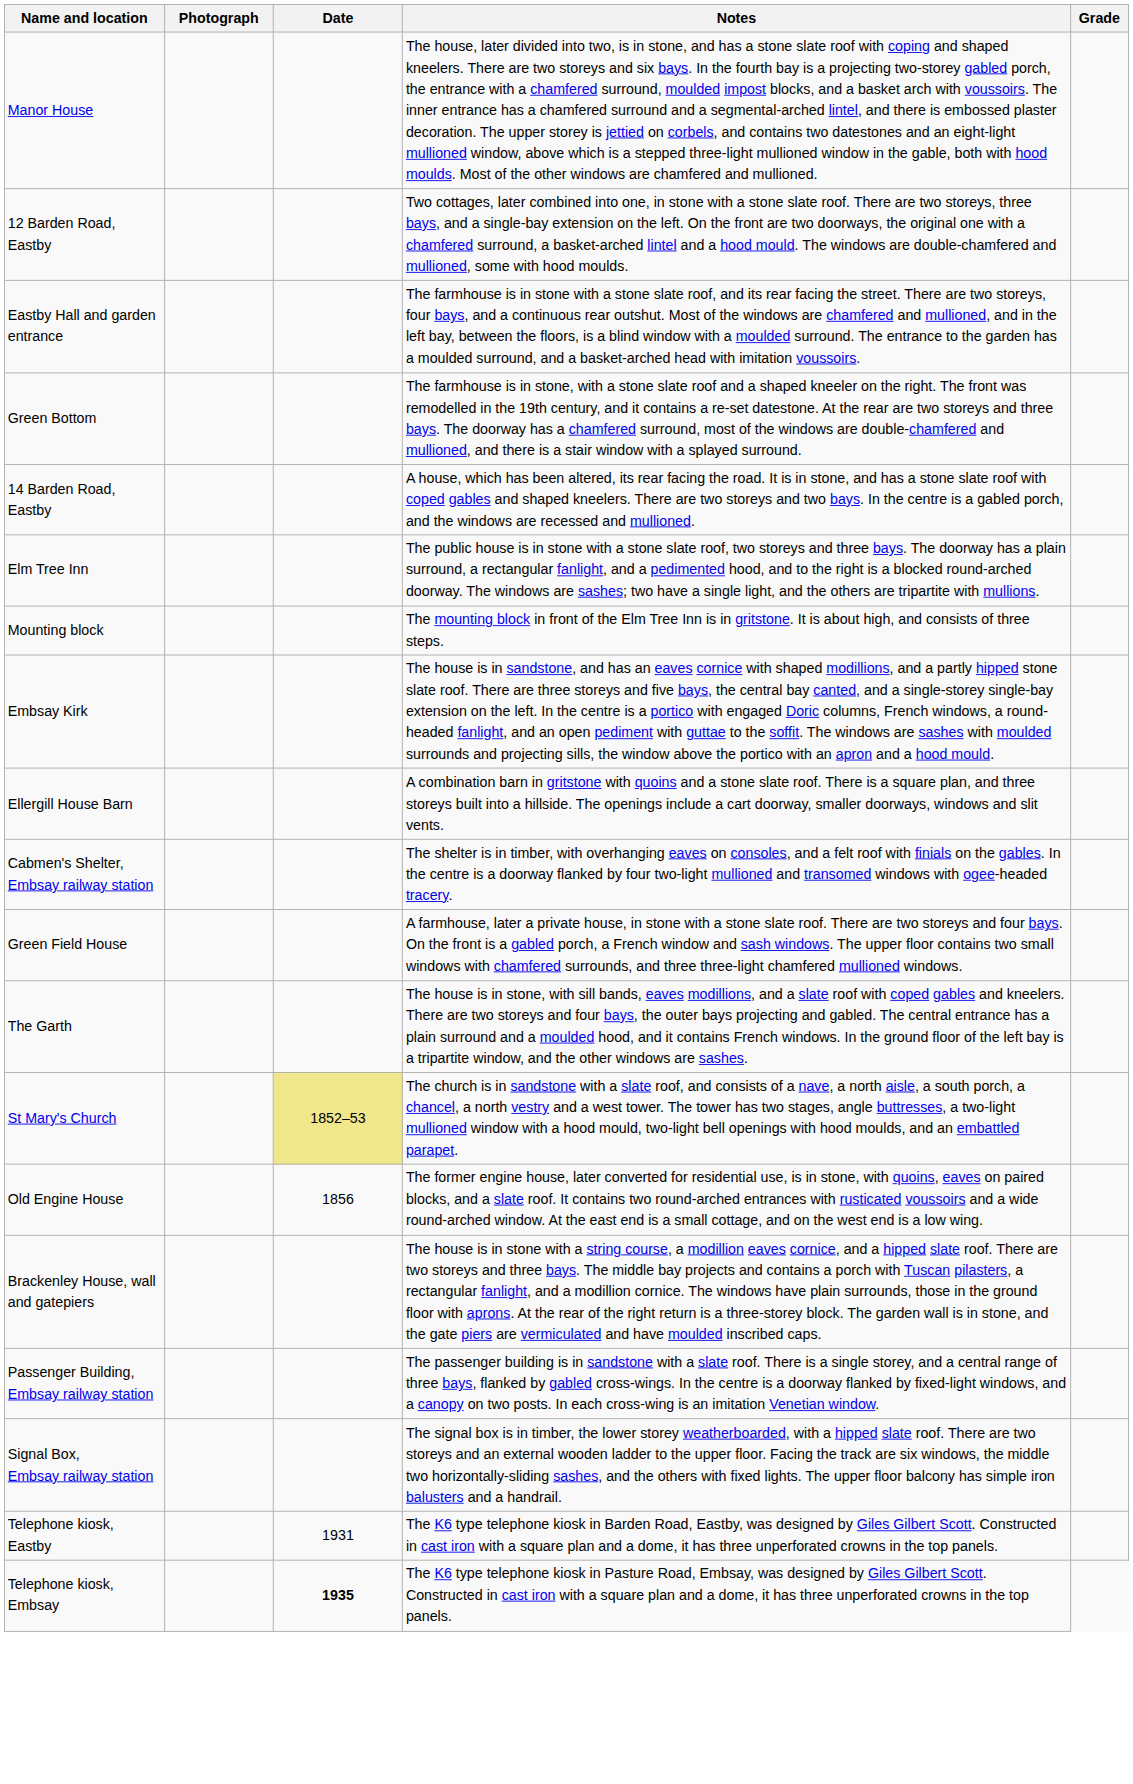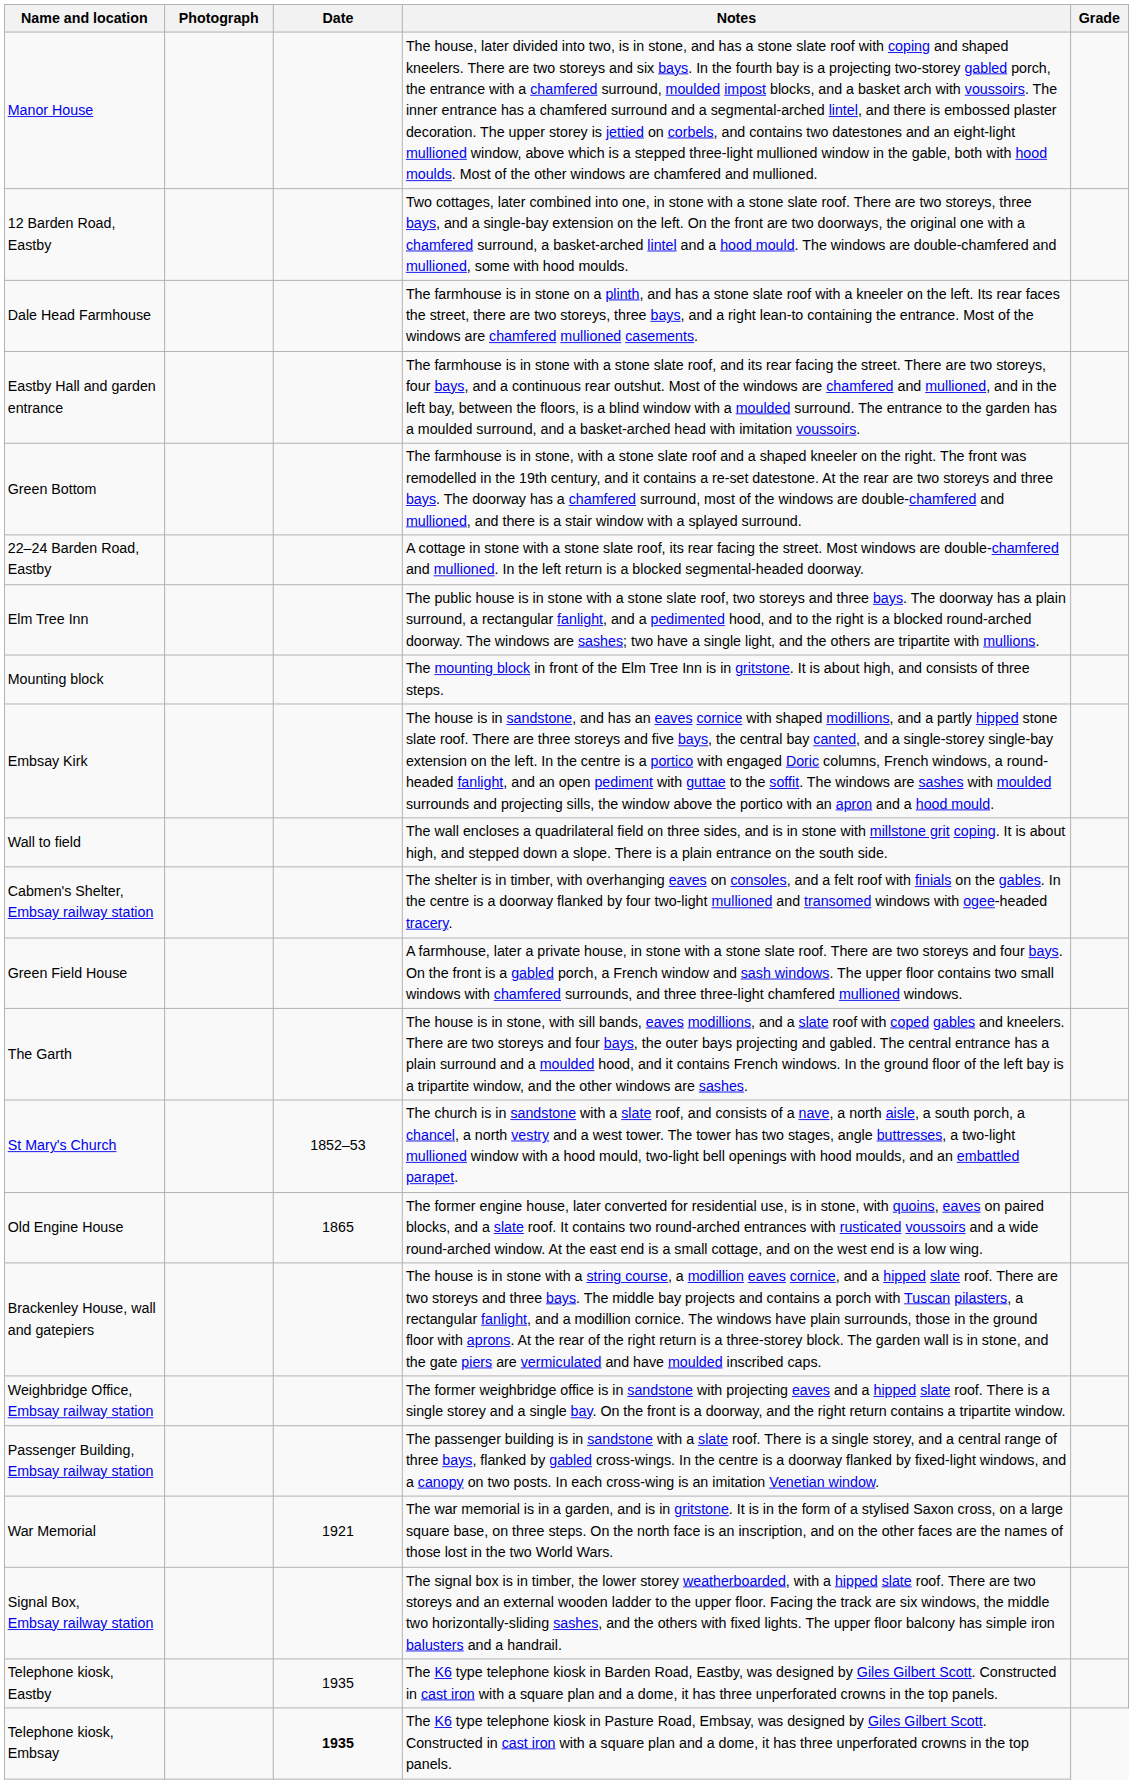 <table class="wikitable sortable plainrowheaders" style="width:100%; border:0px; text-align:left; line-height:150%">
 <tr>
 <th scope="col"  style="width:150px">Name and location</th>
 <th scope="col"  style="width:100px" class="unsortable">Photograph</th>
 <th scope="col"  style="width:120px">Date</th>
 <th scope="col"  style="width:650px" class="unsortable">Notes</th>
 <th scope="col"  style="width:50px">Grade</th>
 </tr>
 <tr>
 <td><a href='#'>Manor House</a><br><small></small></td>
 <td></td>
 <td align="center"></td>
 <td>The house, later divided into two, is in stone, and has a stone slate roof with <a href='#'>coping</a> and shaped kneelers.  There are two storeys and six <a href='#'>bays</a>.  In the fourth bay is a projecting two-storey <a href='#'>gabled</a> porch, the entrance with a <a href='#'>chamfered</a> surround, <a href='#'>moulded</a> <a href='#'>impost</a> blocks, and a basket arch with <a href='#'>voussoirs</a>.  The inner entrance has a chamfered surround and a segmental-arched <a href='#'>lintel</a>, and there is embossed plaster decoration.  The upper storey is <a href='#'>jettied</a> on <a href='#'>corbels</a>, and contains two datestones and an eight-light <a href='#'>mullioned</a> window, above which is a stepped three-light mullioned window in the gable, both with <a href='#'>hood moulds</a>.  Most of the other windows are chamfered and mullioned.</td>
 <td align="center" ></td>
 </tr>
 <tr>
 <td>12 Barden Road, Eastby<br><small></small></td>
 <td></td>
 <td align="center"></td>
 <td>Two cottages, later combined into one, in stone with a stone slate roof.  There are two storeys, three <a href='#'>bays</a>, and a single-bay extension on the left.  On the front are two doorways, the original one with a <a href='#'>chamfered</a> surround, a basket-arched <a href='#'>lintel</a> and a <a href='#'>hood mould</a>.  The windows are double-chamfered and <a href='#'>mullioned</a>, some with hood moulds.</td>
 <td align="center" ></td>
 </tr>
 <tr>
+<td>Dale Head Farmhouse<br><small></small></td>
+<td></td>
+<td align="center"></td>
+<td>The farmhouse is in stone on a <a href='#'>plinth</a>, and has a stone slate roof with a kneeler on the left.  Its rear faces the street, there are two storeys, three <a href='#'>bays</a>, and a right lean-to containing the entrance.  Most of the windows are <a href='#'>chamfered</a> <a href='#'>mullioned</a> <a href='#'>casements</a>.</td>
+<td align="center" ></td>
+</tr>
+<tr>
 <td>Eastby Hall and garden entrance<br><small></small></td>
 <td></td>
 <td align="center"></td>
 <td>The farmhouse is in stone with a stone slate roof, and its rear facing the street.  There are two storeys, four <a href='#'>bays</a>, and a continuous rear outshut.  Most of the windows are <a href='#'>chamfered</a> and <a href='#'>mullioned</a>, and in the left bay, between the floors, is a blind window with a <a href='#'>moulded</a> surround.  The entrance to the garden has a moulded surround, and a basket-arched head with imitation <a href='#'>voussoirs</a>.</td>
 <td align="center" ></td>
 </tr>
 <tr>
 <td>Green Bottom<br><small></small></td>
 <td></td>
 <td align="center"></td>
 <td>The farmhouse is in stone, with a stone slate roof and a shaped kneeler on the right.  The front was remodelled in the 19th century, and it contains a re-set datestone.  At the rear are two storeys and three <a href='#'>bays</a>.  The doorway has a <a href='#'>chamfered</a> surround, most of the windows are double-<a href='#'>chamfered</a> and <a href='#'>mullioned</a>, and there is a stair window with a splayed surround.</td>
 <td align="center" ></td>
 </tr>
 <tr>
-<td>14 Barden Road, Eastby<br><small></small></td>
+<td>22–24 Barden Road, Eastby<br><small></small></td>
 <td></td>
 <td align="center"></td>
-<td>A house, which has been altered, its rear facing the road.  It is in stone, and has a stone slate roof with <a href='#'>coped</a> <a href='#'>gables</a> and shaped kneelers.  There are two storeys and two <a href='#'>bays</a>.  In the centre is a gabled porch, and the windows are recessed and <a href='#'>mullioned</a>.</td>
+<td>A cottage in stone with a stone slate roof, its rear facing the street.  Most windows are double-<a href='#'>chamfered</a> and <a href='#'>mullioned</a>.  In the left return is a blocked segmental-headed doorway.</td>
 <td align="center" ></td>
 </tr>
 <tr>
 <td>Elm Tree Inn<br><small></small></td>
 <td></td>
 <td align="center"></td>
 <td>The public house is in stone with a stone slate roof, two storeys and three <a href='#'>bays</a>.  The doorway has a plain surround, a rectangular <a href='#'>fanlight</a>, and a <a href='#'>pedimented</a> hood, and to the right is a blocked round-arched doorway.  The windows are <a href='#'>sashes</a>; two have a single light, and the others are tripartite with <a href='#'>mullions</a>.</td>
 <td align="center" ></td>
 </tr>
 <tr>
 <td>Mounting block<br><small></small></td>
 <td></td>
 <td align="center"></td>
 <td>The <a href='#'>mounting block</a> in front of the Elm Tree Inn is in <a href='#'>gritstone</a>.  It is about  high, and consists of three steps.</td>
 <td align="center" ></td>
 </tr>
 <tr>
 <td>Embsay Kirk<br><small></small></td>
 <td></td>
 <td align="center"></td>
 <td>The house is in <a href='#'>sandstone</a>, and has an <a href='#'>eaves</a> <a href='#'>cornice</a> with shaped <a href='#'>modillions</a>, and a partly <a href='#'>hipped</a> stone slate roof.  There are three storeys and five <a href='#'>bays</a>, the central bay <a href='#'>canted</a>, and a single-storey single-bay extension on the left.  In the centre is a <a href='#'>portico</a> with engaged <a href='#'>Doric</a> columns, French windows, a round-headed <a href='#'>fanlight</a>, and an open <a href='#'>pediment</a> with <a href='#'>guttae</a> to the <a href='#'>soffit</a>.  The windows are <a href='#'>sashes</a> with <a href='#'>moulded</a> surrounds and projecting sills, the window above the portico with an <a href='#'>apron</a> and a <a href='#'>hood mould</a>.</td>
 <td align="center" ></td>
 </tr>
 <tr>
-<td>Ellergill House Barn<br><small></small></td>
+<td>Wall to field<br><small></small></td>
 <td></td>
 <td align="center"></td>
-<td>A combination barn in <a href='#'>gritstone</a> with <a href='#'>quoins</a> and a stone slate roof.  There is a square plan, and three storeys built into a hillside.  The openings include a cart doorway, smaller doorways, windows and slit vents.</td>
+<td>The wall encloses a quadrilateral field on three sides, and is in stone with <a href='#'>millstone grit</a> <a href='#'>coping</a>.  It is about  high, and stepped down a slope.  There is a plain entrance on the south side.</td>
 <td align="center" ></td>
 </tr>
 <tr>
 <td>Cabmen's Shelter,<br><a href='#'>Embsay railway station</a><br><small></small></td>
 <td></td>
 <td align="center"></td>
 <td>The shelter is in timber, with overhanging <a href='#'>eaves</a> on <a href='#'>consoles</a>, and a felt roof with <a href='#'>finials</a> on the <a href='#'>gables</a>.  In the centre is a doorway flanked by four two-light <a href='#'>mullioned</a> and <a href='#'>transomed</a> windows with <a href='#'>ogee</a>-headed <a href='#'>tracery</a>.</td>
 <td align="center" ></td>
 </tr>
 <tr>
 <td>Green Field House<br><small></small></td>
 <td></td>
 <td align="center"></td>
 <td>A farmhouse, later a private house, in stone with a stone slate roof.  There are two storeys and four <a href='#'>bays</a>.  On the front is a <a href='#'>gabled</a> porch, a French window and <a href='#'>sash windows</a>.  The upper floor contains two small windows with <a href='#'>chamfered</a> surrounds, and three three-light chamfered <a href='#'>mullioned</a> windows.</td>
 <td align="center" ></td>
 </tr>
 <tr>
 <td>The Garth<br><small></small></td>
 <td></td>
 <td align="center"></td>
 <td>The house is in stone, with sill bands, <a href='#'>eaves</a> <a href='#'>modillions</a>, and a <a href='#'>slate</a> roof with <a href='#'>coped</a> <a href='#'>gables</a> and kneelers.  There are two storeys and four <a href='#'>bays</a>, the outer bays projecting and gabled.  The central entrance has a plain surround and a <a href='#'>moulded</a> hood, and it contains French windows.  In the ground floor of the left bay is a tripartite window, and the other windows are <a href='#'>sashes</a>.</td>
 <td align="center" ></td>
 </tr>
 <tr>
 <td><a href='#'>St Mary's Church</a><br><small></small></td>
 <td></td>
-<td align="center" style="background: khaki;">1852–53</td>
+<td align="center">1852–53</td>
 <td>The church is in <a href='#'>sandstone</a> with a <a href='#'>slate</a> roof, and consists of a <a href='#'>nave</a>, a north <a href='#'>aisle</a>, a south porch, a <a href='#'>chancel</a>, a north <a href='#'>vestry</a> and a west tower.  The tower has two stages, angle <a href='#'>buttresses</a>, a two-light <a href='#'>mullioned</a> window with a hood mould, two-light bell openings with hood moulds, and an <a href='#'>embattled</a> <a href='#'>parapet</a>.</td>
 <td align="center" ></td>
 </tr>
 <tr>
 <td>Old Engine House<br><small></small></td>
 <td></td>
-<td align="center">1856</td>
+<td align="center">1865</td>
 <td>The former engine house, later converted for residential use, is in stone, with <a href='#'>quoins</a>, <a href='#'>eaves</a> on paired blocks, and a <a href='#'>slate</a> roof.  It contains two round-arched entrances with <a href='#'>rusticated</a> <a href='#'>voussoirs</a> and a wide round-arched window.  At the east end is a small cottage, and on the west end is a low wing.</td>
 <td align="center" ></td>
 </tr>
 <tr>
 <td>Brackenley House, wall and gatepiers<br><small></small></td>
 <td></td>
 <td align="center"></td>
 <td>The house is in stone with a <a href='#'>string course</a>, a <a href='#'>modillion</a> <a href='#'>eaves</a> <a href='#'>cornice</a>, and a <a href='#'>hipped</a> <a href='#'>slate</a> roof.  There are two storeys and three <a href='#'>bays</a>.  The middle bay projects and contains a porch with <a href='#'>Tuscan</a> <a href='#'>pilasters</a>, a rectangular <a href='#'>fanlight</a>, and a modillion cornice.  The windows have plain surrounds, those in the ground floor with <a href='#'>aprons</a>.  At the rear of the right return is a three-storey block.  The garden wall is in stone, and the gate <a href='#'>piers</a> are <a href='#'>vermiculated</a> and have <a href='#'>moulded</a> inscribed caps.</td>
 <td align="center" ></td>
 </tr>
 <tr>
+<td>Weighbridge Office,<br><a href='#'>Embsay railway station</a><br><small></small></td>
+<td></td>
+<td align="center"></td>
+<td>The former weighbridge office is in <a href='#'>sandstone</a> with projecting <a href='#'>eaves</a> and a <a href='#'>hipped</a> <a href='#'>slate</a> roof.  There is a single storey and a single <a href='#'>bay</a>.  On the front is a doorway, and the right return contains a tripartite window.</td>
+<td align="center" ></td>
+</tr>
+<tr>
 <td>Passenger Building,<br><a href='#'>Embsay railway station</a><br><small></small></td>
 <td></td>
 <td align="center"></td>
 <td>The passenger building is in <a href='#'>sandstone</a> with a <a href='#'>slate</a> roof.  There is a single storey, and a central range of three <a href='#'>bays</a>, flanked by <a href='#'>gabled</a> cross-wings.  In the centre is a doorway flanked by fixed-light windows, and a <a href='#'>canopy</a> on two posts.  In each cross-wing is an imitation <a href='#'>Venetian window</a>.</td>
+<td align="center" ></td>
+</tr>
+<tr>
+<td>War Memorial<br><small></small></td>
+<td></td>
+<td align="center">1921</td>
+<td>The war memorial is in a garden, and is in <a href='#'>gritstone</a>.  It is in the form of a stylised Saxon cross, on a large square base, on three steps.  On the north face is an inscription, and on the other faces are the names of those lost in the two World Wars.</td>
 <td align="center" ></td>
 </tr>
 <tr>
 <td>Signal Box,<br><a href='#'>Embsay railway station</a><br><small></small></td>
 <td></td>
 <td align="center"></td>
 <td>The signal box is in timber, the lower storey <a href='#'>weatherboarded</a>, with a <a href='#'>hipped</a> <a href='#'>slate</a> roof.  There are two storeys and an external wooden ladder to the upper floor.  Facing the track are six windows, the middle two horizontally-sliding <a href='#'>sashes</a>, and the others with fixed lights.  The upper floor balcony has simple iron <a href='#'>balusters</a> and a handrail.</td>
 <td align="center" ></td>
 </tr>
 <tr>
 <td>Telephone kiosk, Eastby<br><small></small></td>
 <td></td>
-<td align="center">1931</td>
+<td align="center">1935</td>
 <td>The <a href='#'>K6</a> type telephone kiosk in Barden Road, Eastby, was designed by <a href='#'>Giles Gilbert Scott</a>.  Constructed in <a href='#'>cast iron</a> with a square plan and a dome, it has three unperforated crowns in the top panels.</td>
 <td align="center" ></td>
 </tr>
 <tr>
 <td>Telephone kiosk, Embsay<br><small></small></td>
 <td></td>
 <td align="center"><strong>1935</strong></td>
 <td>The <a href='#'>K6</a> type telephone kiosk in Pasture Road, Embsay, was designed by <a href='#'>Giles Gilbert Scott</a>.  Constructed in <a href='#'>cast iron</a> with a square plan and a dome, it has three unperforated crowns in the top panels.</td>
 </tr>
 </table>
